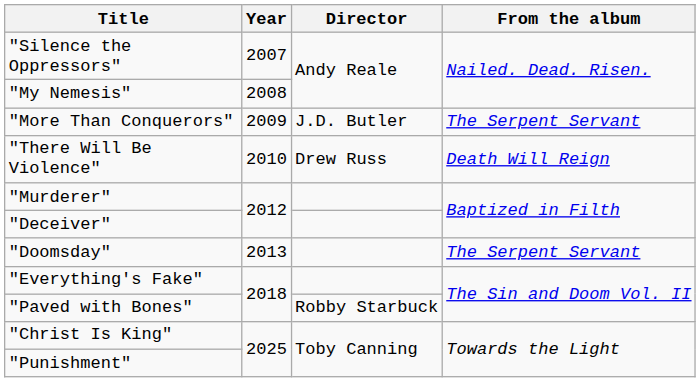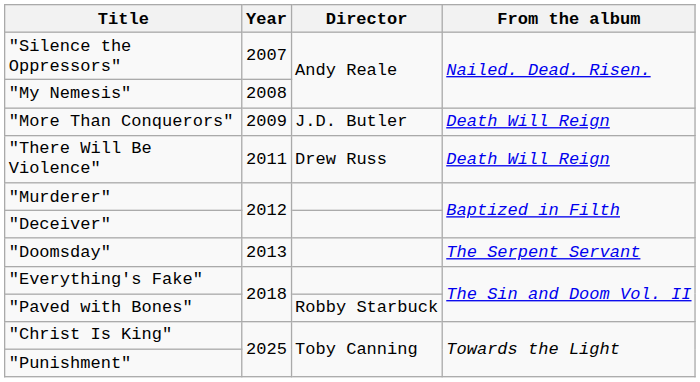 <table class="wikitable">
 <tr>
 <th style="width:175px;">Title</th>
 <th>Year</th>
 <th>Director</th>
 <th>From the album</th>
 </tr>
 <tr>
 <td>"Silence the Oppressors"</td>
 <td>2007</td>
 <td rowspan="2">Andy Reale</td>
 <td rowspan="2"><em><a href='#'>Nailed. Dead. Risen.</a></em></td>
 </tr>
 <tr>
 <td>"My Nemesis"</td>
 <td>2008</td>
 </tr>
 <tr>
 <td>"More Than Conquerors"</td>
 <td>2009</td>
 <td>J.D. Butler</td>
-<td><em><a href='#'>The Serpent Servant</a></em></td>
+<td><em><a href='#'>Death Will Reign</a></em></td>
 </tr>
 <tr>
 <td>"There Will Be Violence"</td>
-<td>2010</td>
+<td>2011</td>
 <td>Drew Russ</td>
 <td><em><a href='#'>Death Will Reign</a></em></td>
 </tr>
 <tr>
 <td>"Murderer"</td>
 <td rowspan="2">2012</td>
 <td></td>
 <td rowspan="2"><em><a href='#'>Baptized in Filth</a></em></td>
 </tr>
 <tr>
 <td>"Deceiver"</td>
 <td></td>
 </tr>
 <tr>
 <td>"Doomsday"</td>
 <td>2013</td>
 <td></td>
 <td><em><a href='#'>The Serpent Servant</a></em></td>
 </tr>
 <tr>
 <td>"Everything's Fake"</td>
 <td rowspan="2">2018</td>
 <td></td>
 <td rowspan="2"><em><a href='#'>The Sin and Doom Vol. II</a></em></td>
 </tr>
 <tr>
 <td>"Paved with Bones"</td>
 <td>Robby Starbuck</td>
 </tr>
 <tr>
 <td>"Christ Is King"</td>
 <td rowspan="2">2025</td>
 <td rowspan="2">Toby Canning</td>
 <td rowspan="2"><em>Towards the Light</em></td>
 </tr>
 <tr>
 <td>"Punishment"</td>
 </tr>
 </table>
